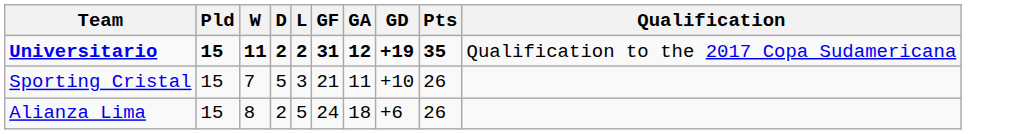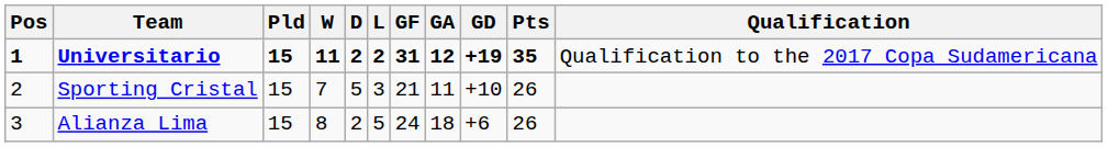 <table class="wikitable">
 <tr>
+<th><abbr>Pos</abbr></th>
 <th>Team</th>
 <th><abbr>Pld</abbr></th>
 <th><abbr>W</abbr></th>
 <th><abbr>D</abbr></th>
 <th><abbr>L</abbr></th>
 <th><abbr>GF</abbr></th>
 <th><abbr>GA</abbr></th>
 <th><abbr>GD</abbr></th>
 <th><abbr>Pts</abbr></th>
 <th><strong>Qualification</strong></th>
 </tr>
 <tr>
+<td><strong>1</strong></td>
 <td><a href='#'><strong>Universitario</strong></a></td>
 <td><strong>15</strong></td>
 <td><strong>11</strong></td>
 <td><strong>2</strong></td>
 <td><strong>2</strong></td>
 <td><strong>31</strong></td>
 <td><strong>12</strong></td>
 <td><strong>+19</strong></td>
 <td><strong>35</strong></td>
 <td>Qualification to the <a href='#'>2017 Copa Sudamericana</a></td>
 </tr>
 <tr>
+<td>2</td>
 <td><a href='#'>Sporting Cristal</a></td>
 <td>15</td>
 <td>7</td>
 <td>5</td>
 <td>3</td>
 <td>21</td>
 <td>11</td>
 <td>+10</td>
 <td>26</td>
 <td></td>
 </tr>
 <tr>
+<td>3</td>
 <td><a href='#'>Alianza Lima</a></td>
 <td>15</td>
 <td>8</td>
 <td>2</td>
 <td>5</td>
 <td>24</td>
 <td>18</td>
 <td>+6</td>
 <td>26</td>
 <td></td>
 </tr>
 </table>
